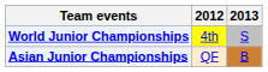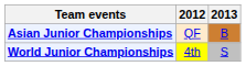 <table class="wikitable" style="font-size: 90%; text-align:center">
 <tr>
 <th>Team events</th>
 <th>2012</th>
 <th>2013</th>
 </tr>
 <tr>
+<td bgcolor="#ECF2FF"; align="left"><strong><a href='#'>Asian Junior Championships</a></strong></td>
+<td bgcolor=FFEBCD><a href='#'>QF</a></td>
+<td bgcolor=CD7F32><a href='#'>B</a></td>
+</tr>
+<tr>
 <td bgcolor="#ECF2FF"; align="left"><strong><a href='#'>World Junior Championships</a></strong></td>
 <td bgcolor=FFFF00><a href='#'>4th</a></td>
 <td bgcolor=silver><a href='#'>S</a></td>
 </tr>
-<tr>
-<td bgcolor="#ECF2FF"; align="left"><strong><a href='#'>Asian Junior Championships</a></strong></td>
-<td bgcolor=FFEBCD><a href='#'>QF</a></td>
-<td bgcolor=CD7F32><a href='#'>B</a></td>
-</tr>
 </table>
